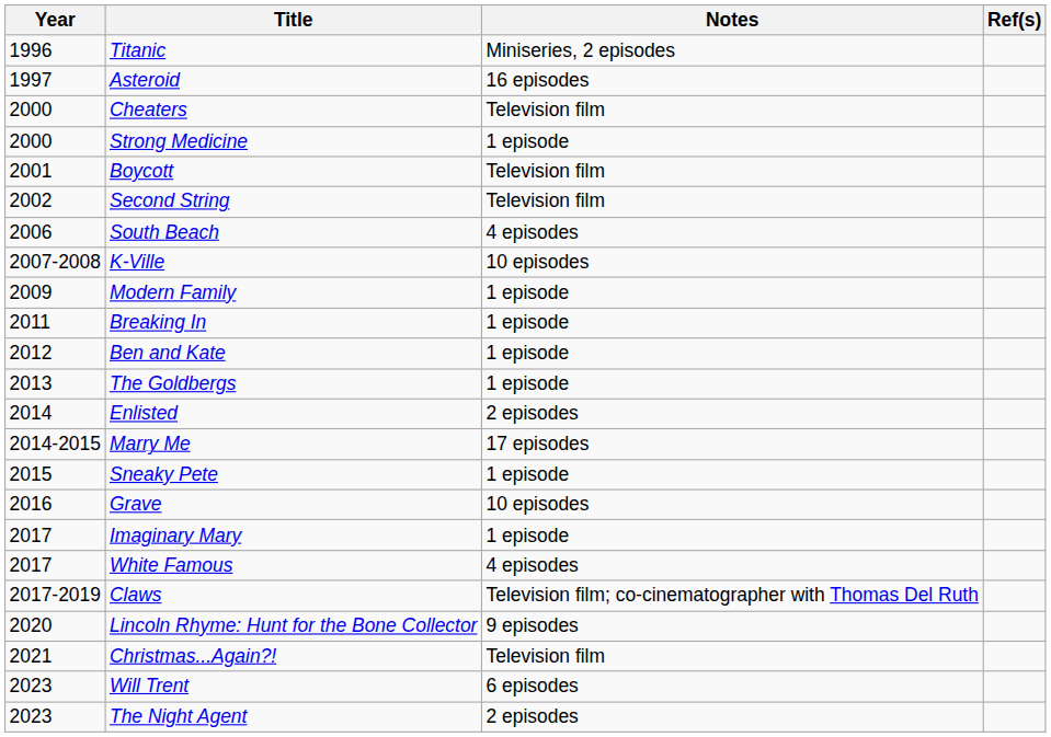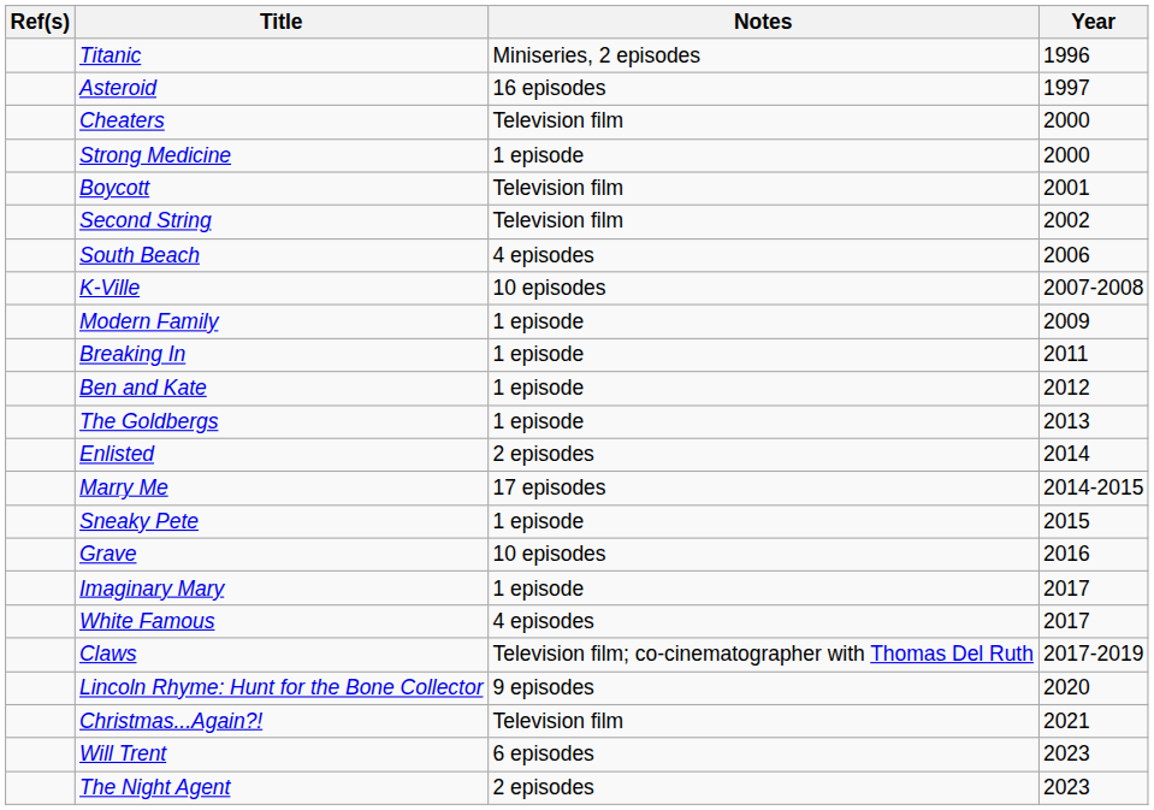 <table class="wikitable">
 <tr>
-<th>Year</th>
+<th>Ref(s)</th>
 <th>Title</th>
 <th>Notes</th>
-<th>Ref(s)</th>
+<th>Year</th>
 </tr>
 <tr>
-<td>1996</td>
+<td></td>
 <td><em><a href='#'>Titanic</a></em></td>
 <td>Miniseries, 2 episodes</td>
-<td></td>
+<td>1996</td>
 </tr>
 <tr>
-<td>1997</td>
+<td></td>
 <td><em><a href='#'>Asteroid</a></em></td>
 <td>16 episodes</td>
-<td></td>
+<td>1997</td>
 </tr>
 <tr>
-<td>2000</td>
+<td></td>
 <td><em><a href='#'>Cheaters</a></em></td>
 <td>Television film</td>
-<td></td>
+<td>2000</td>
 </tr>
 <tr>
-<td>2000</td>
+<td></td>
 <td><em><a href='#'>Strong Medicine</a></em></td>
 <td>1 episode</td>
-<td></td>
+<td>2000</td>
 </tr>
 <tr>
-<td>2001</td>
+<td></td>
 <td><em><a href='#'>Boycott</a></em></td>
 <td>Television film</td>
-<td></td>
+<td>2001</td>
 </tr>
 <tr>
-<td>2002</td>
+<td></td>
 <td><em><a href='#'>Second String</a></em></td>
 <td>Television film</td>
-<td></td>
+<td>2002</td>
 </tr>
 <tr>
-<td>2006</td>
+<td></td>
 <td><em><a href='#'>South Beach</a></em></td>
 <td>4 episodes</td>
-<td></td>
+<td>2006</td>
 </tr>
 <tr>
-<td>2007-2008</td>
+<td></td>
 <td><em><a href='#'>K-Ville</a></em></td>
 <td>10 episodes</td>
-<td></td>
+<td>2007-2008</td>
 </tr>
 <tr>
-<td>2009</td>
+<td></td>
 <td><em><a href='#'>Modern Family</a></em></td>
 <td>1 episode</td>
-<td></td>
+<td>2009</td>
 </tr>
 <tr>
-<td>2011</td>
+<td></td>
 <td><em><a href='#'>Breaking In</a></em></td>
 <td>1 episode</td>
-<td></td>
+<td>2011</td>
 </tr>
 <tr>
-<td>2012</td>
+<td></td>
 <td><em><a href='#'>Ben and Kate</a></em></td>
 <td>1 episode</td>
-<td></td>
+<td>2012</td>
 </tr>
 <tr>
-<td>2013</td>
+<td></td>
 <td><em><a href='#'>The Goldbergs</a></em></td>
 <td>1 episode</td>
-<td></td>
+<td>2013</td>
 </tr>
 <tr>
-<td>2014</td>
+<td></td>
 <td><em><a href='#'>Enlisted</a></em></td>
 <td>2 episodes</td>
-<td></td>
+<td>2014</td>
 </tr>
 <tr>
-<td>2014-2015</td>
+<td></td>
 <td><em><a href='#'>Marry Me</a></em></td>
 <td>17 episodes</td>
-<td></td>
+<td>2014-2015</td>
 </tr>
 <tr>
-<td>2015</td>
+<td></td>
 <td><em><a href='#'>Sneaky Pete</a></em></td>
 <td>1 episode</td>
-<td></td>
+<td>2015</td>
 </tr>
 <tr>
-<td>2016</td>
+<td></td>
 <td><em><a href='#'>Grave</a></em></td>
 <td>10 episodes</td>
-<td></td>
+<td>2016</td>
 </tr>
 <tr>
-<td>2017</td>
+<td></td>
 <td><em><a href='#'>Imaginary Mary</a></em></td>
 <td>1 episode</td>
-<td></td>
+<td>2017</td>
 </tr>
 <tr>
-<td>2017</td>
+<td></td>
 <td><em><a href='#'>White Famous</a></em></td>
 <td>4 episodes</td>
-<td></td>
+<td>2017</td>
 </tr>
 <tr>
-<td>2017-2019</td>
+<td></td>
 <td><em><a href='#'>Claws</a></em></td>
 <td>Television film; co-cinematographer with <a href='#'>Thomas Del Ruth</a></td>
-<td></td>
+<td>2017-2019</td>
 </tr>
 <tr>
-<td>2020</td>
+<td></td>
 <td><em><a href='#'>Lincoln Rhyme: Hunt for the Bone Collector</a></em></td>
 <td>9 episodes</td>
-<td></td>
+<td>2020</td>
 </tr>
 <tr>
-<td>2021</td>
+<td></td>
 <td><em><a href='#'>Christmas...Again?!</a></em></td>
 <td>Television film</td>
-<td></td>
+<td>2021</td>
 </tr>
 <tr>
-<td>2023</td>
+<td></td>
 <td><em><a href='#'>Will Trent</a></em></td>
 <td>6 episodes</td>
-<td></td>
+<td>2023</td>
 </tr>
 <tr>
-<td>2023</td>
+<td></td>
 <td><em><a href='#'>The Night Agent</a></em></td>
 <td>2 episodes</td>
-<td></td>
+<td>2023</td>
 </tr>
 </table>
